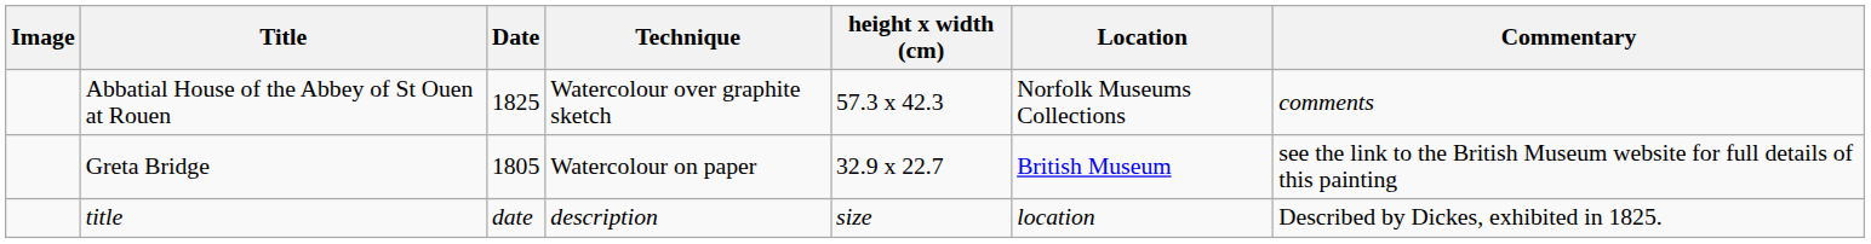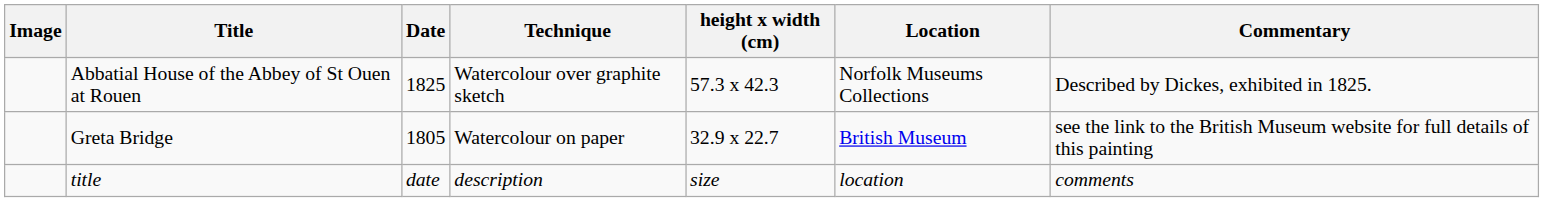 <table class="wikitable sortable">
 <tr>
 <th class="unsortable">Image</th>
 <th>Title</th>
 <th>Date</th>
 <th>Technique</th>
 <th>height x width (cm)</th>
 <th>Location</th>
 <th>Commentary</th>
 </tr>
 <tr>
 <td></td>
 <td>Abbatial House of the Abbey of St Ouen at Rouen</td>
 <td>1825</td>
 <td>Watercolour over graphite sketch</td>
 <td>57.3 x 42.3</td>
 <td>Norfolk Museums Collections</td>
-<td><em>comments</em></td>
+<td>Described by Dickes, exhibited in 1825.</td>
 </tr>
 <tr>
 <td></td>
 <td>Greta Bridge</td>
 <td> 1805</td>
 <td>Watercolour on paper</td>
 <td>32.9 x 22.7</td>
 <td><a href='#'>British Museum</a></td>
 <td>see the link to the British Museum website for full details of this painting</td>
 </tr>
 <tr>
 <td></td>
 <td><em>title</em></td>
 <td><em>date</em></td>
 <td> <em>description</em></td>
 <td><em>size</em></td>
 <td><em>location</em></td>
-<td>Described by Dickes, exhibited in 1825.</td>
+<td><em>comments</em></td>
 </tr>
 </table>
